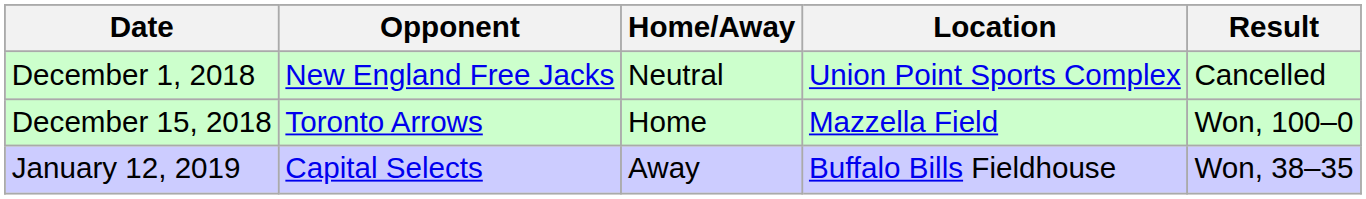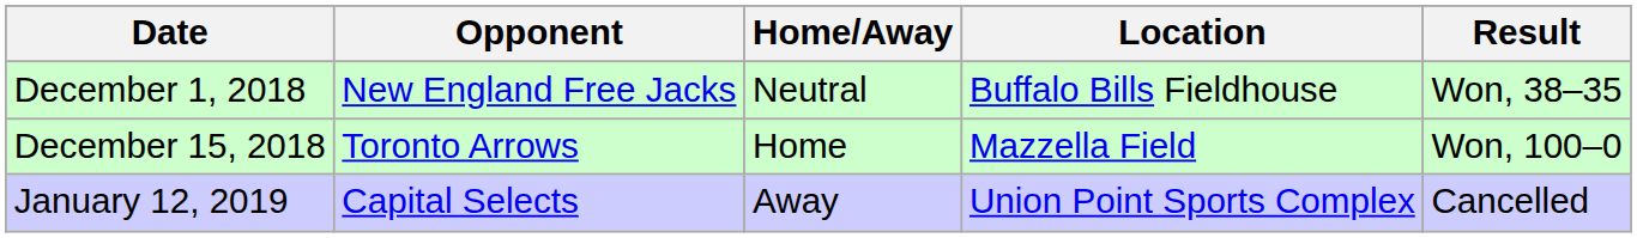 <table class="wikitable">
 <tr>
 <th>Date</th>
 <th>Opponent</th>
 <th>Home/Away</th>
 <th>Location</th>
 <th>Result</th>
 </tr>
 <tr bgcolor="#CCFFCC">
 <td>December 1, 2018</td>
 <td><a href='#'>New England Free Jacks</a></td>
 <td>Neutral</td>
-<td><a href='#'>Union Point Sports Complex</a></td>
-<td>Cancelled</td>
+<td><a href='#'>Buffalo Bills</a> Fieldhouse</td>
+<td>Won, 38–35</td>
 </tr>
 <tr bgcolor="#CCFFCC">
 <td>December 15, 2018</td>
 <td><a href='#'>Toronto Arrows</a></td>
 <td>Home</td>
 <td><a href='#'>Mazzella Field</a></td>
 <td>Won, 100–0</td>
 </tr>
 <tr bgcolor="#CCCCFF">
 <td>January 12, 2019</td>
 <td><a href='#'>Capital Selects</a></td>
 <td>Away</td>
-<td><a href='#'>Buffalo Bills</a> Fieldhouse</td>
-<td>Won, 38–35</td>
+<td><a href='#'>Union Point Sports Complex</a></td>
+<td>Cancelled</td>
 </tr>
 </table>
